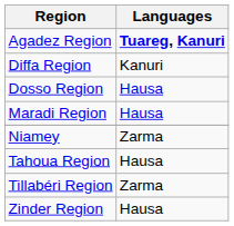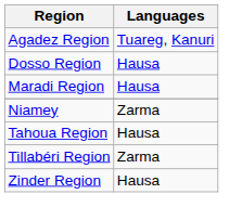 <table class="wikitable">
 <tr>
 <th>Region</th>
 <th>Languages</th>
 </tr>
 <tr>
 <td><a href='#'>Agadez Region</a></td>
-<td><strong><a href='#'>Tuareg</a>, <a href='#'>Kanuri</a></strong></td>
-</tr>
-<tr>
-<td><a href='#'>Diffa Region</a></td>
-<td>Kanuri</td>
+<td><a href='#'>Tuareg</a>, <a href='#'>Kanuri</a></td>
 </tr>
 <tr>
 <td><a href='#'>Dosso Region</a></td>
 <td><a href='#'>Hausa</a></td>
 </tr>
 <tr>
 <td><a href='#'>Maradi Region</a></td>
 <td><a href='#'>Hausa</a></td>
 </tr>
 <tr>
 </tr>
 <tr>
 <td><a href='#'>Niamey</a></td>
 <td>Zarma</td>
 </tr>
 <tr>
 <td><a href='#'>Tahoua Region</a></td>
 <td>Hausa</td>
 </tr>
 <tr>
 <td><a href='#'>Tillabéri Region</a></td>
 <td>Zarma</td>
 </tr>
 <tr>
 <td><a href='#'>Zinder Region</a></td>
 <td>Hausa</td>
 </tr>
 </table>
